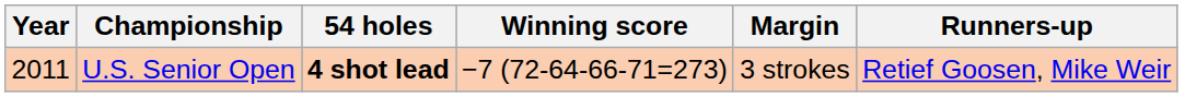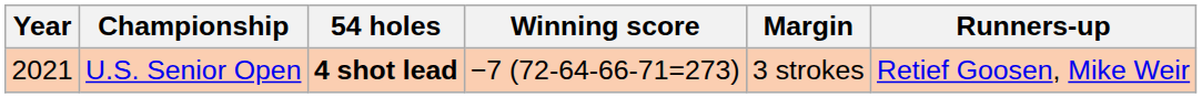 <table class="wikitable">
 <tr>
 <th>Year</th>
 <th>Championship</th>
 <th>54 holes</th>
 <th>Winning score</th>
 <th>Margin</th>
 <th>Runners-up</th>
 </tr>
 <tr style="background:#FBCEB1;">
-<td>2011</td>
+<td>2021</td>
 <td><a href='#'>U.S. Senior Open</a></td>
 <td><strong>4 shot lead</strong></td>
 <td>−7 (72-64-66-71=273)</td>
 <td>3 strokes</td>
 <td> <a href='#'>Retief Goosen</a>,  <a href='#'>Mike Weir</a></td>
 </tr>
 </table>
